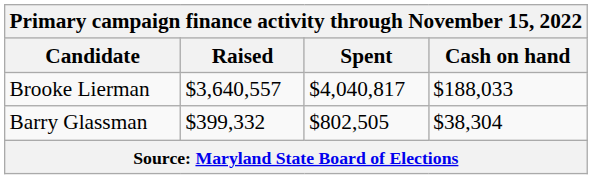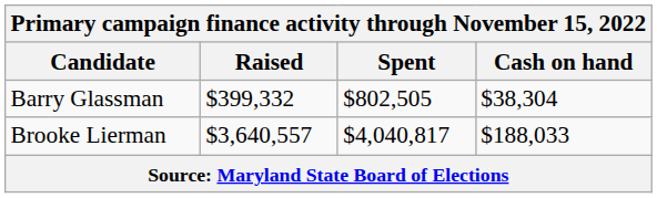 <table class="wikitable sortable">
 <tr>
 <th colspan="4">Primary campaign finance activity through November 15, 2022</th>
 </tr>
 <tr>
 <th>Candidate</th>
 <th>Raised</th>
 <th>Spent</th>
 <th>Cash on hand</th>
 </tr>
 <tr>
+<td data-sort-value="Glassman, Barry" >Barry Glassman</td>
+<td>$399,332</td>
+<td>$802,505</td>
+<td>$38,304</td>
+</tr>
+<tr>
 <td data-sort-value="Lierman, Brooke" >Brooke Lierman</td>
 <td>$3,640,557</td>
 <td>$4,040,817</td>
 <td>$188,033</td>
 </tr>
 <tr>
-<td data-sort-value="Glassman, Barry" >Barry Glassman</td>
-<td>$399,332</td>
-<td>$802,505</td>
-<td>$38,304</td>
-</tr>
-<tr>
 <th colspan="4"><small>Source: <a href='#'>Maryland State Board of Elections</a></small></th>
 </tr>
 </table>
